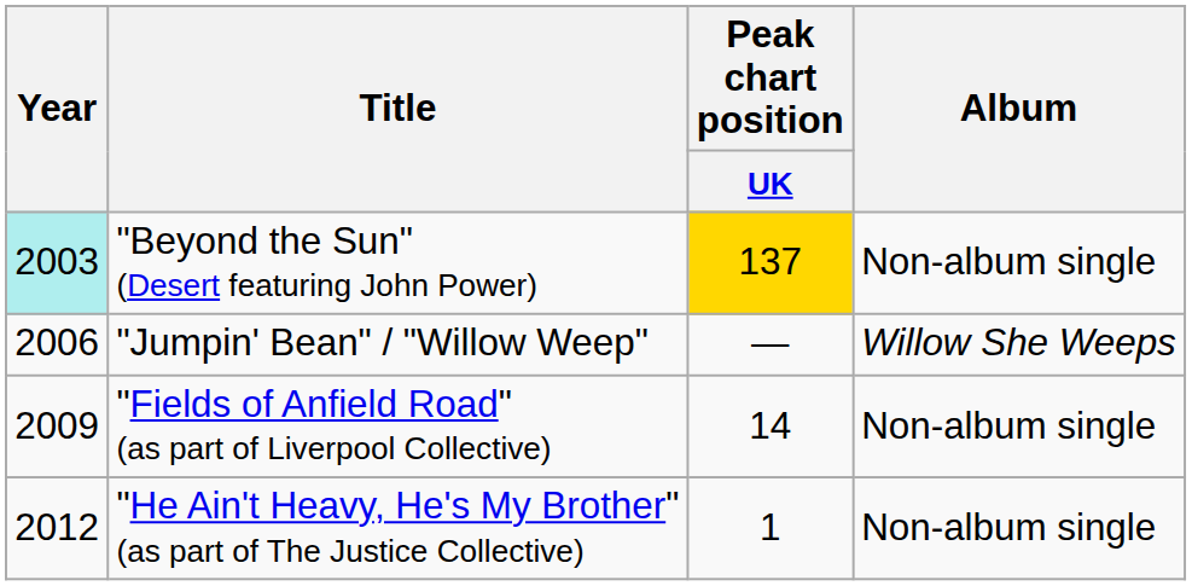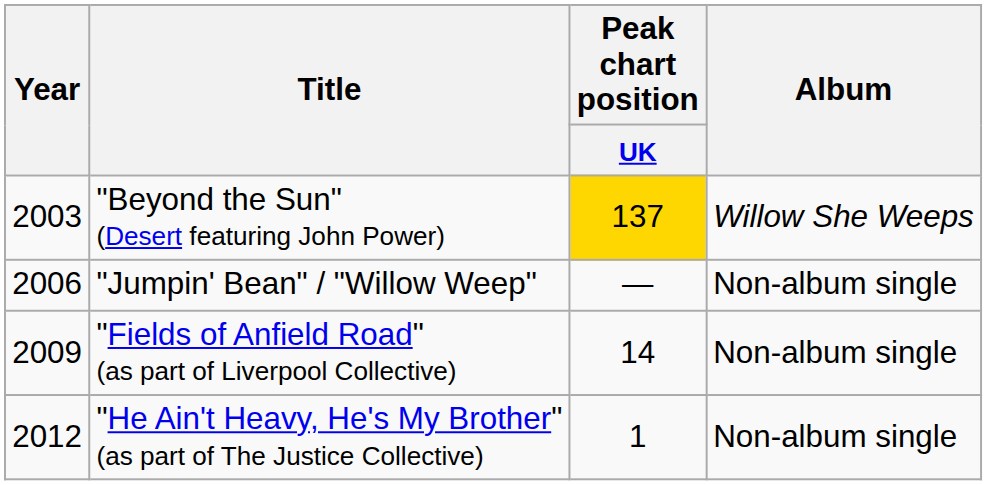 <table class="wikitable">
 <tr>
 <th rowspan="2">Year</th>
 <th rowspan="2">Title</th>
 <th>Peak chart position</th>
 <th rowspan="2">Album</th>
 </tr>
 <tr>
 <th style="width:40px;"><small><a href='#'>UK</a></small> <br></th>
 </tr>
 <tr>
-<td align=center style="background: paleturquoise;">2003</td>
+<td align=center>2003</td>
 <td>"Beyond the Sun" <br><small>(<a href='#'>Desert</a> featuring John Power)</small></td>
 <td align=center style="background: gold;">137</td>
-<td>Non-album single</td>
+<td><em>Willow She Weeps</em></td>
 </tr>
 <tr>
 <td align=center>2006</td>
 <td>"Jumpin' Bean" / "Willow Weep"</td>
 <td align=center>—</td>
-<td><em>Willow She Weeps</em></td>
+<td>Non-album single</td>
 </tr>
 <tr>
 <td align=center>2009</td>
 <td>"<a href='#'>Fields of Anfield Road</a>" <br><small>(as part of Liverpool Collective)</small></td>
 <td align=center>14</td>
 <td>Non-album single</td>
 </tr>
 <tr>
 <td align=center>2012</td>
 <td>"<a href='#'>He Ain't Heavy, He's My Brother</a>" <br><small>(as part of The Justice Collective)</small></td>
 <td align=center>1</td>
 <td>Non-album single</td>
 </tr>
 </table>
